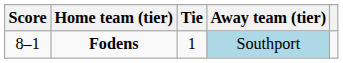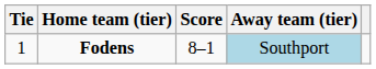 <table class="wikitable" style="text-align:center; font-size:85%">
 <tr>
+<th>Tie</th>
+<th>Home team (tier)</th>
 <th>Score</th>
-<th>Home team (tier)</th>
-<th>Tie</th>
 <th>Away team (tier)</th>
 <th></th>
 </tr>
 <tr>
+<td align="center">1</td>
+<td><strong>Fodens</strong></td>
 <td align="center">8–1</td>
-<td><strong>Fodens</strong></td>
-<td align="center">1</td>
 <td style="background: lightblue;">Southport</td>
 <td></td>
 </tr>
 </table>
